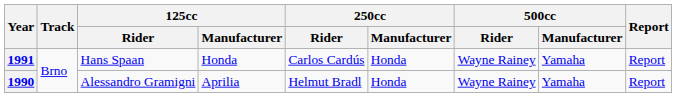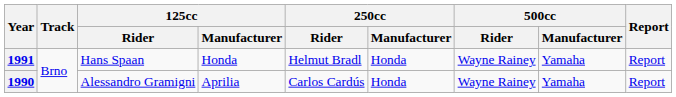 <table class="wikitable" style="font-size: 95%;">
 <tr>
 <th rowspan=2>Year</th>
 <th rowspan=2>Track</th>
 <th colspan=2>125cc</th>
 <th colspan=2>250cc</th>
 <th colspan=2>500cc</th>
 <th rowspan=2>Report</th>
 </tr>
 <tr>
 <th>Rider</th>
 <th>Manufacturer</th>
 <th>Rider</th>
 <th>Manufacturer</th>
 <th>Rider</th>
 <th>Manufacturer</th>
 </tr>
 <tr>
 <th><a href='#'>1991</a></th>
 <td rowspan="2"><a href='#'>Brno</a></td>
 <td> <a href='#'>Hans Spaan</a></td>
 <td><a href='#'>Honda</a></td>
-<td> <a href='#'>Carlos Cardús</a></td>
+<td> <a href='#'>Helmut Bradl</a></td>
 <td><a href='#'>Honda</a></td>
 <td> <a href='#'>Wayne Rainey</a></td>
 <td><a href='#'>Yamaha</a></td>
 <td><a href='#'>Report</a></td>
 </tr>
 <tr>
 <th><a href='#'>1990</a></th>
 <td> <a href='#'>Alessandro Gramigni</a></td>
 <td><a href='#'>Aprilia</a></td>
-<td> <a href='#'>Helmut Bradl</a></td>
+<td> <a href='#'>Carlos Cardús</a></td>
 <td><a href='#'>Honda</a></td>
 <td> <a href='#'>Wayne Rainey</a></td>
 <td><a href='#'>Yamaha</a></td>
 <td><a href='#'>Report</a></td>
 </tr>
 </table>
